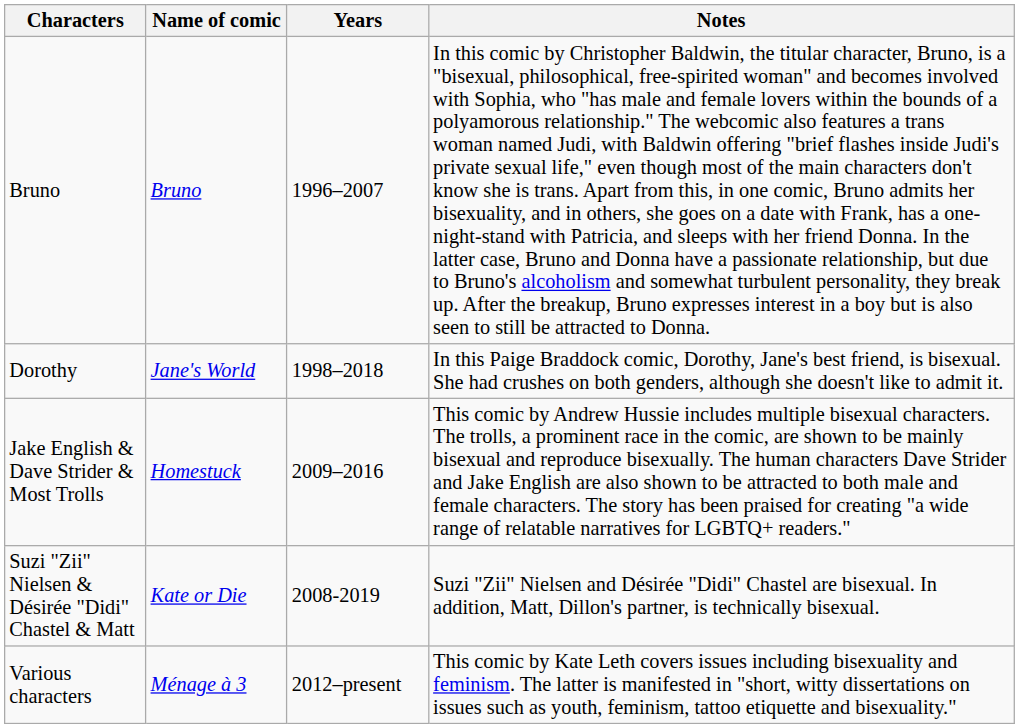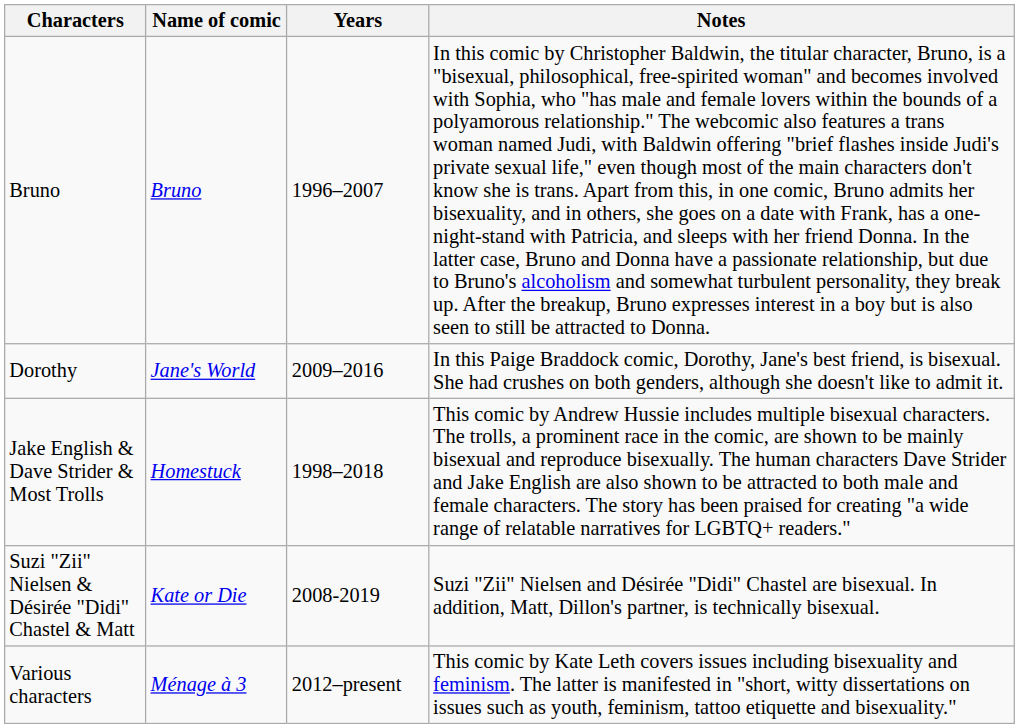 <table class="wikitable sortable" width="90%">
 <tr>
 <th scope="col"  width = "14%">Characters</th>
 <th scope="col"  width = "14%">Name of comic</th>
 <th scope="col"  width = "14%">Years</th>
 <th scope="col"  class="unsortable">Notes</th>
 </tr>
 <tr>
 <td>Bruno</td>
 <td scope="row"><em><a href='#'>Bruno</a></em></td>
 <td>1996–2007</td>
 <td>In this comic by Christopher Baldwin, the titular character, Bruno, is a "bisexual, philosophical, free-spirited woman" and becomes involved with Sophia, who "has male and female lovers within the bounds of a polyamorous relationship." The webcomic also features a trans woman named Judi, with Baldwin offering "brief flashes inside Judi's private sexual life," even though most of the main characters don't know she is trans. Apart from this, in one comic, Bruno admits her bisexuality, and in others, she goes on a date with Frank, has a one-night-stand with Patricia, and sleeps with her friend Donna. In the latter case, Bruno and Donna have a passionate relationship, but due to Bruno's <a href='#'>alcoholism</a> and somewhat turbulent personality, they break up. After the breakup, Bruno expresses interest in a boy but is also seen to still be attracted to Donna.</td>
 </tr>
 <tr>
 <td>Dorothy</td>
 <td scope="row"><em><a href='#'>Jane's World</a></em></td>
-<td>1998–2018</td>
+<td>2009–2016</td>
 <td>In this Paige Braddock comic, Dorothy, Jane's best friend, is bisexual. She had crushes on both genders, although she doesn't like to admit it.</td>
 </tr>
 <tr>
 <td>Jake English & Dave Strider & Most Trolls</td>
 <td scope="row"><em><a href='#'>Homestuck</a></em></td>
-<td>2009–2016</td>
+<td>1998–2018</td>
 <td>This comic by Andrew Hussie includes multiple bisexual characters. The trolls, a prominent race in the comic, are shown to be mainly bisexual and reproduce bisexually. The human characters Dave Strider and Jake English are also shown to be attracted to both male and female characters. The story has been praised for creating "a wide range of relatable narratives for LGBTQ+ readers."</td>
 </tr>
 <tr>
 <td>Suzi "Zii" Nielsen & Désirée "Didi"  Chastel & Matt</td>
 <td scope="row"><em><a href='#'>Kate or Die</a></em></td>
 <td>2008-2019</td>
 <td>Suzi "Zii" Nielsen and Désirée "Didi"  Chastel are bisexual. In addition, Matt, Dillon's partner, is technically bisexual.</td>
 </tr>
 <tr>
 <td>Various characters</td>
 <td scope="row"><em><a href='#'>Ménage à 3</a></em></td>
 <td>2012–present</td>
 <td>This comic by Kate Leth covers issues including bisexuality and <a href='#'>feminism</a>. The latter is manifested in "short, witty dissertations on issues such as youth, feminism, tattoo etiquette and bisexuality."</td>
 </tr>
 </table>
